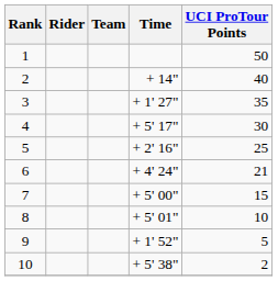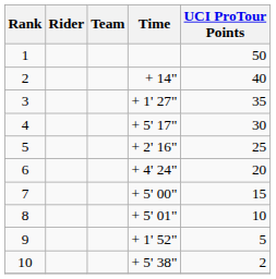 <table class="wikitable">
 <tr>
 <th>Rank</th>
 <th>Rider</th>
 <th>Team</th>
 <th>Time</th>
 <th><a href='#'>UCI ProTour</a><br>Points</th>
 </tr>
 <tr>
 <td style="text-align:center;">1</td>
 <td> </td>
 <td></td>
 <td style="text-align:right;"></td>
 <td style="text-align:right;">50</td>
 </tr>
 <tr>
 <td style="text-align:center;">2</td>
 <td></td>
 <td></td>
 <td style="text-align:right;">+ 14"</td>
 <td style="text-align:right;">40</td>
 </tr>
 <tr>
 <td style="text-align:center;">3</td>
 <td></td>
 <td></td>
 <td style="text-align:right;">+ 1' 27"</td>
 <td style="text-align:right;">35</td>
 </tr>
 <tr>
 <td style="text-align:center;">4</td>
 <td></td>
 <td></td>
 <td style="text-align:right;">+ 5' 17"</td>
 <td style="text-align:right;">30</td>
 </tr>
 <tr>
 <td style="text-align:center;">5</td>
 <td></td>
 <td></td>
 <td style="text-align:right;">+ 2' 16"</td>
 <td style="text-align:right;">25</td>
 </tr>
 <tr>
 <td style="text-align:center;">6</td>
 <td></td>
 <td></td>
 <td style="text-align:right;">+ 4' 24"</td>
-<td style="text-align:right;">21</td>
+<td style="text-align:right;">20</td>
 </tr>
 <tr>
 <td style="text-align:center;">7</td>
 <td></td>
 <td></td>
 <td style="text-align:right;">+ 5' 00"</td>
 <td style="text-align:right;">15</td>
 </tr>
 <tr>
 <td style="text-align:center;">8</td>
 <td></td>
 <td></td>
 <td style="text-align:right;">+ 5' 01"</td>
 <td style="text-align:right;">10</td>
 </tr>
 <tr>
 <td style="text-align:center;">9</td>
 <td></td>
 <td></td>
 <td style="text-align:right;">+ 1' 52"</td>
 <td style="text-align:right;">5</td>
 </tr>
 <tr>
 <td style="text-align:center;">10</td>
 <td></td>
 <td></td>
 <td style="text-align:right;">+ 5' 38"</td>
 <td style="text-align:right;">2</td>
 </tr>
 <tr>
 </tr>
 </table>
